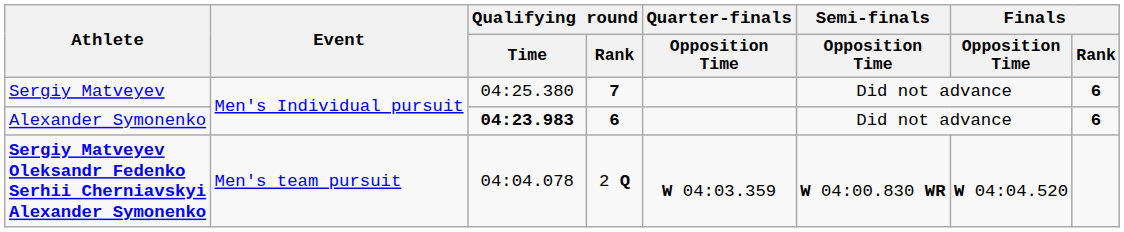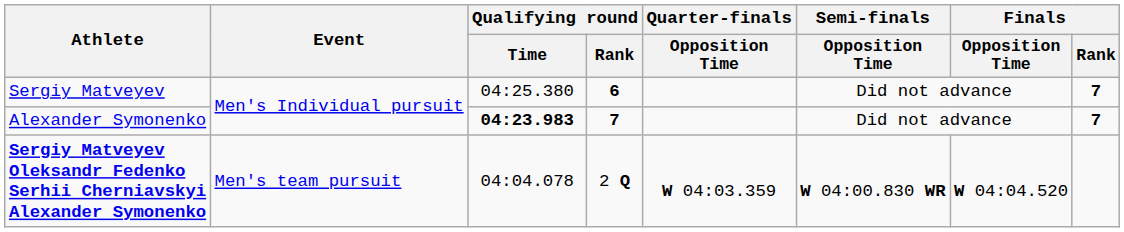 <table class=wikitable style="font-size:90%">
 <tr>
 <th rowspan="2">Athlete</th>
 <th rowspan="2">Event</th>
 <th colspan=2>Qualifying round</th>
 <th colspan=1>Quarter-finals</th>
 <th colspan=1>Semi-finals</th>
 <th colspan=2>Finals</th>
 </tr>
 <tr style="font-size:95%">
 <th>Time</th>
 <th>Rank</th>
 <th>Opposition<br>Time</th>
 <th>Opposition<br>Time</th>
 <th>Opposition<br>Time</th>
 <th>Rank</th>
 </tr>
 <tr align=center>
 <td align=left><a href='#'>Sergiy Matveyev</a></td>
 <td align=left rowspan=2><a href='#'>Men's Individual pursuit</a></td>
 <td>04:25.380</td>
-<td><strong>7</strong></td>
+<td><strong>6</strong></td>
 <td></td>
 <td colspan=2>Did not advance</td>
-<td><strong>6</strong></td>
+<td><strong>7</strong></td>
 </tr>
 <tr align=center>
 <td align=left><a href='#'>Alexander Symonenko</a></td>
 <td><strong>04:23.983</strong></td>
-<td><strong>6</strong></td>
+<td><strong>7</strong></td>
 <td></td>
 <td colspan=2>Did not advance</td>
-<td><strong>6</strong></td>
+<td><strong>7</strong></td>
 </tr>
 <tr align=center>
 <td align=left><strong><a href='#'>Sergiy Matveyev</a><br><a href='#'>Oleksandr Fedenko</a><br><a href='#'>Serhii Cherniavskyi</a><br><a href='#'>Alexander Symonenko</a></strong></td>
 <td align=left><a href='#'>Men's team pursuit</a></td>
 <td>04:04.078</td>
 <td>2 <strong>Q</strong></td>
 <td><br><strong>W</strong> 04:03.359</td>
 <td><br><strong>W</strong> 04:00.830 <strong>WR</strong></td>
 <td><br><strong>W</strong> 04:04.520</td>
 <td></td>
 </tr>
 </table>
